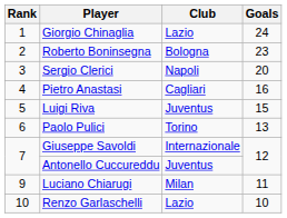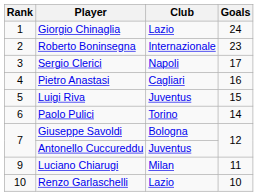 <table class="wikitable" style="text-align:center">
 <tr>
 <th>Rank</th>
 <th>Player</th>
 <th>Club</th>
 <th>Goals</th>
 </tr>
 <tr>
 <td>1</td>
 <td align="left"> <a href='#'>Giorgio Chinaglia</a></td>
 <td align="left"><a href='#'>Lazio</a></td>
 <td>24</td>
 </tr>
 <tr>
 <td>2</td>
 <td align="left"> <a href='#'>Roberto Boninsegna</a></td>
-<td align="left"><a href='#'>Bologna</a></td>
+<td align="left"><a href='#'>Internazionale</a></td>
 <td>23</td>
 </tr>
 <tr>
 <td>3</td>
 <td align="left"> <a href='#'>Sergio Clerici</a></td>
 <td align="left"><a href='#'>Napoli</a></td>
-<td>20</td>
+<td>17</td>
 </tr>
 <tr>
 <td>4</td>
 <td align="left"> <a href='#'>Pietro Anastasi</a></td>
 <td align="left"><a href='#'>Cagliari</a></td>
 <td>16</td>
 </tr>
 <tr>
 <td>5</td>
 <td align="left"> <a href='#'>Luigi Riva</a></td>
 <td align="left"><a href='#'>Juventus</a></td>
 <td>15</td>
 </tr>
 <tr>
 <td>6</td>
 <td align="left"> <a href='#'>Paolo Pulici</a></td>
 <td align="left"><a href='#'>Torino</a></td>
-<td>13</td>
+<td>14</td>
 </tr>
 <tr>
 <td rowspan="2">7</td>
 <td align="left"> <a href='#'>Giuseppe Savoldi</a></td>
-<td align="left"><a href='#'>Internazionale</a></td>
+<td align="left"><a href='#'>Bologna</a></td>
 <td rowspan="2">12</td>
 </tr>
 <tr>
 <td align="left"> <a href='#'>Antonello Cuccureddu</a></td>
 <td align="left"><a href='#'>Juventus</a></td>
 </tr>
 <tr>
 <td>9</td>
 <td align="left"> <a href='#'>Luciano Chiarugi</a></td>
 <td align="left"><a href='#'>Milan</a></td>
 <td>11</td>
 </tr>
 <tr>
 <td>10</td>
 <td align="left"> <a href='#'>Renzo Garlaschelli</a></td>
 <td align="left"><a href='#'>Lazio</a></td>
 <td>10</td>
 </tr>
 </table>
